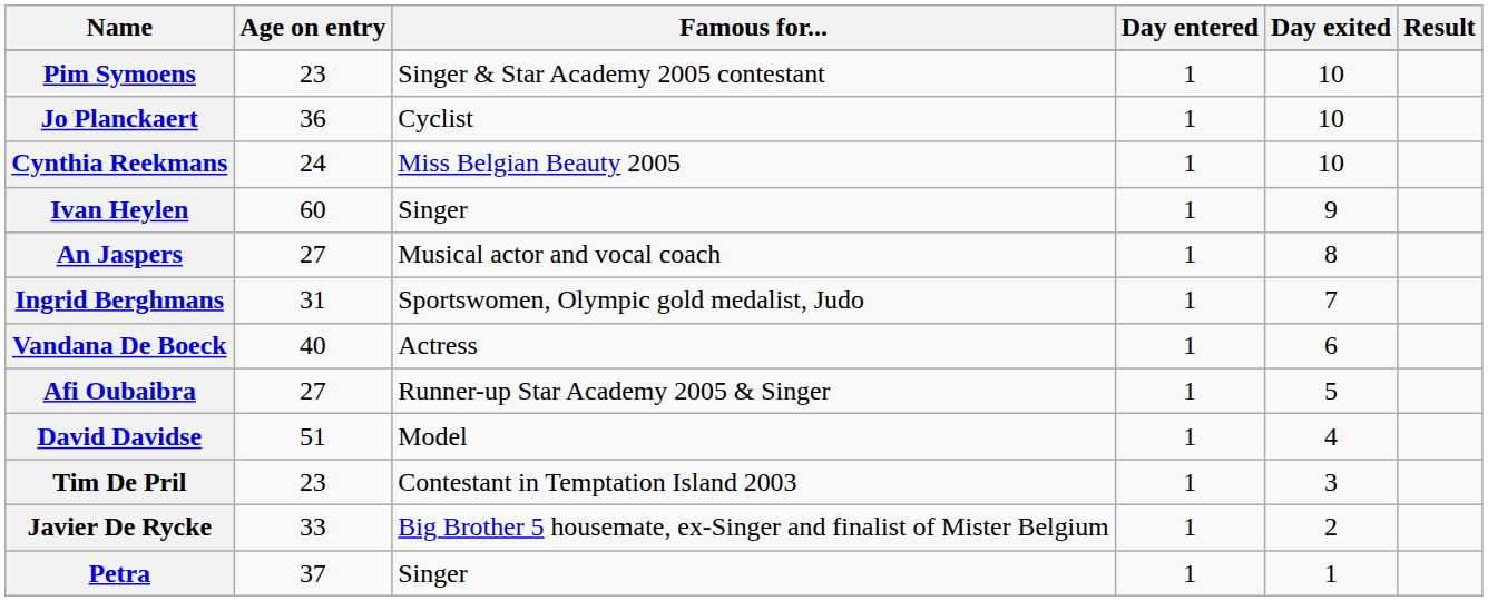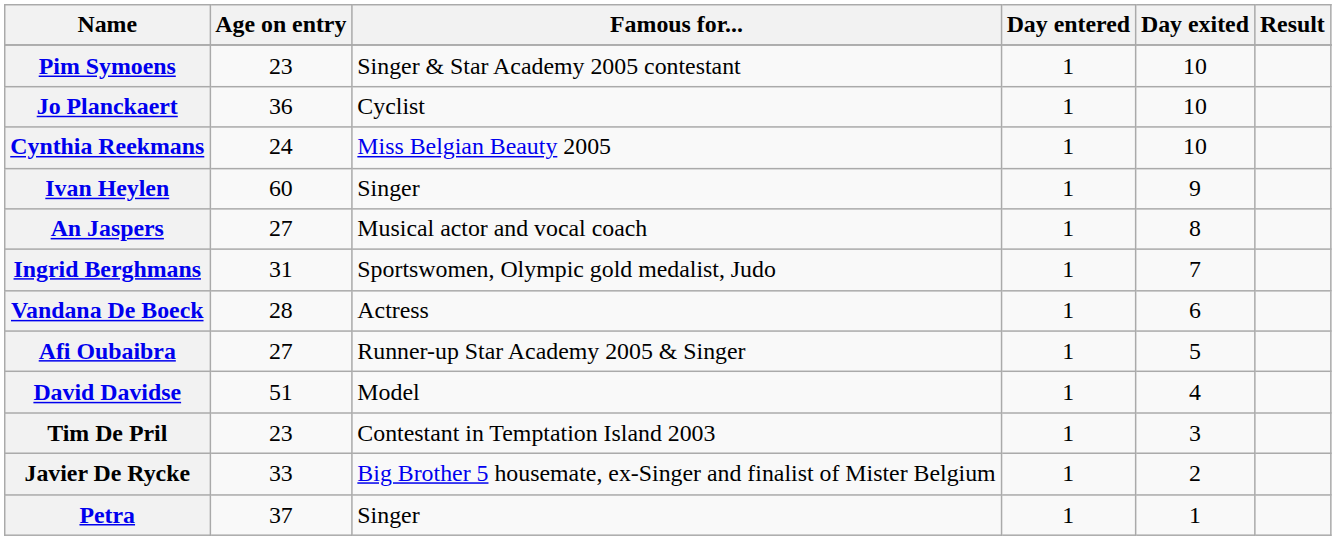 <table class="wikitable sortable" style="text-align:left; line-height:20px; width:auto;">
 <tr>
 <th scope="col">Name</th>
 <th scope="col">Age on entry</th>
 <th scope="col">Famous for...</th>
 <th scope="col">Day entered</th>
 <th scope="col">Day exited</th>
 <th scope="col">Result</th>
 </tr>
 <tr>
 </tr>
 <tr>
 <th scope="row"><a href='#'>Pim Symoens</a></th>
 <td align="center">23</td>
 <td>Singer & Star Academy 2005 contestant</td>
 <td align="center">1</td>
 <td align="center">10</td>
 <td></td>
 </tr>
 <tr>
 <th scope="row"><a href='#'>Jo Planckaert</a></th>
 <td align="center">36</td>
 <td>Cyclist</td>
 <td align="center">1</td>
 <td align="center">10</td>
 <td></td>
 </tr>
 <tr>
 <th scope="row"><a href='#'>Cynthia Reekmans</a></th>
 <td align="center">24</td>
 <td><a href='#'>Miss Belgian Beauty</a> 2005</td>
 <td align="center">1</td>
 <td align="center">10</td>
 <td></td>
 </tr>
 <tr>
 <th scope="row"><a href='#'>Ivan Heylen</a></th>
 <td align="center">60</td>
 <td>Singer</td>
 <td align="center">1</td>
 <td align="center">9</td>
 <td></td>
 </tr>
 <tr>
 <th scope="row"><a href='#'>An Jaspers</a></th>
 <td align="center">27</td>
 <td>Musical actor and vocal coach</td>
 <td align="center">1</td>
 <td align="center">8</td>
 <td></td>
 </tr>
 <tr>
 <th scope="row"><a href='#'>Ingrid Berghmans</a></th>
 <td align="center">31</td>
 <td>Sportswomen, Olympic gold medalist, Judo</td>
 <td align="center">1</td>
 <td align="center">7</td>
 <td></td>
 </tr>
 <tr>
 <th scope="row"><a href='#'>Vandana De Boeck</a></th>
-<td align="center">40</td>
+<td align="center">28</td>
 <td>Actress</td>
 <td align="center">1</td>
 <td align="center">6</td>
 <td></td>
 </tr>
 <tr>
 <th scope="row"><a href='#'>Afi Oubaibra</a></th>
 <td align="center">27</td>
 <td>Runner-up Star Academy 2005 & Singer</td>
 <td align="center">1</td>
 <td align="center">5</td>
 <td></td>
 </tr>
 <tr>
 <th scope="row"><a href='#'>David Davidse</a></th>
 <td align="center">51</td>
 <td>Model</td>
 <td align="center">1</td>
 <td align="center">4</td>
 <td></td>
 </tr>
 <tr>
 <th scope="row">Tim De Pril</th>
 <td align="center">23</td>
 <td>Contestant in Temptation Island 2003</td>
 <td align="center">1</td>
 <td align="center">3</td>
 <td></td>
 </tr>
 <tr>
 <th scope="row">Javier De Rycke</th>
 <td align="center">33</td>
 <td><a href='#'>Big Brother 5</a> housemate, ex-Singer and finalist of Mister Belgium</td>
 <td align="center">1</td>
 <td align="center">2</td>
 <td></td>
 </tr>
 <tr>
 <th scope="row"><a href='#'>Petra</a></th>
 <td align="center">37</td>
 <td>Singer</td>
 <td align="center">1</td>
 <td align="center">1</td>
 <td></td>
 </tr>
 </table>
